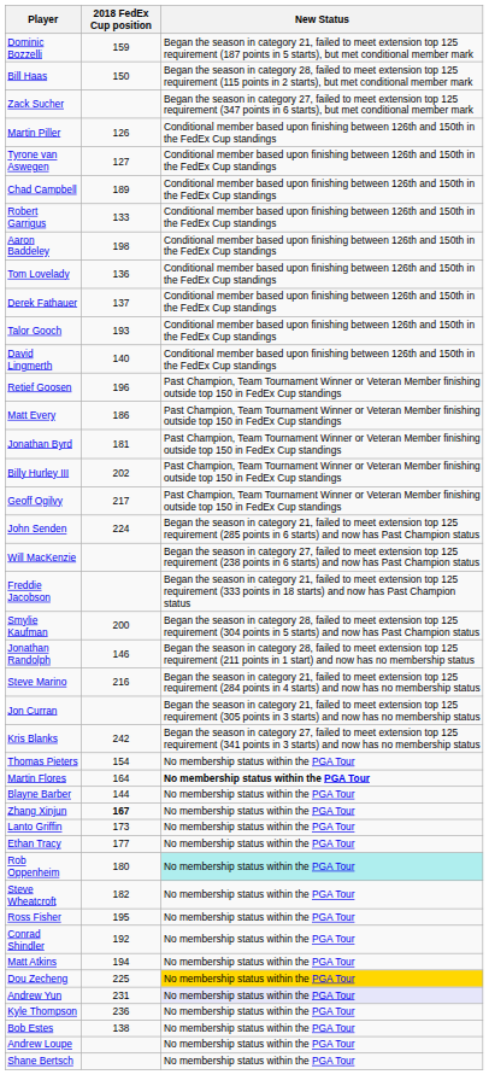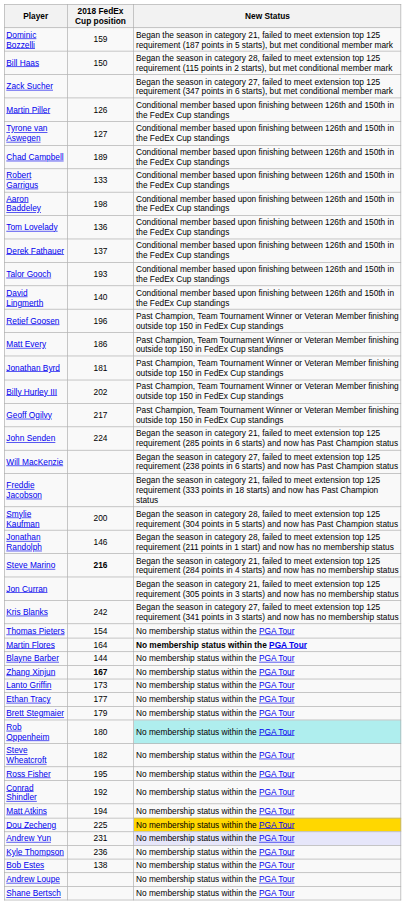 <table class="wikitable sortable" style="font-size: 80%">
 <tr>
 <th>Player</th>
 <th>2018 FedEx Cup position</th>
 <th>New Status</th>
 </tr>
 <tr>
 <td> <a href='#'>Dominic Bozzelli</a></td>
 <td style="text-align:center;">159</td>
 <td>Began the season in category 21, failed to meet extension top 125 requirement (187 points in 5 starts), but met conditional member mark</td>
 </tr>
 <tr>
 <td> <a href='#'>Bill Haas</a></td>
 <td style="text-align:center;">150</td>
 <td>Began the season in category 28, failed to meet extension top 125 requirement (115 points in 2 starts), but met conditional member mark</td>
 </tr>
 <tr>
 <td> <a href='#'>Zack Sucher</a></td>
 <td style="text-align:center;"></td>
 <td>Began the season in category 27, failed to meet extension top 125 requirement (347 points in 6 starts), but met conditional member mark</td>
 </tr>
 <tr>
 <td> <a href='#'>Martin Piller</a></td>
 <td style="text-align:center;">126</td>
 <td>Conditional member based upon finishing between 126th and 150th in the FedEx Cup standings</td>
 </tr>
 <tr>
 <td> <a href='#'>Tyrone van Aswegen</a></td>
 <td style="text-align:center;">127</td>
 <td>Conditional member based upon finishing between 126th and 150th in the FedEx Cup standings</td>
 </tr>
 <tr>
 <td> <a href='#'>Chad Campbell</a></td>
 <td style="text-align:center;">189</td>
 <td>Conditional member based upon finishing between 126th and 150th in the FedEx Cup standings</td>
 </tr>
 <tr>
 <td> <a href='#'>Robert Garrigus</a></td>
 <td style="text-align:center;">133</td>
 <td>Conditional member based upon finishing between 126th and 150th in the FedEx Cup standings</td>
 </tr>
 <tr>
 <td> <a href='#'>Aaron Baddeley</a></td>
 <td style="text-align:center;">198</td>
 <td>Conditional member based upon finishing between 126th and 150th in the FedEx Cup standings</td>
 </tr>
 <tr>
 <td> <a href='#'>Tom Lovelady</a></td>
 <td style="text-align:center;">136</td>
 <td>Conditional member based upon finishing between 126th and 150th in the FedEx Cup standings</td>
 </tr>
 <tr>
 <td> <a href='#'>Derek Fathauer</a></td>
 <td style="text-align:center;">137</td>
 <td>Conditional member based upon finishing between 126th and 150th in the FedEx Cup standings</td>
 </tr>
 <tr>
 <td> <a href='#'>Talor Gooch</a></td>
 <td style="text-align:center;">193</td>
 <td>Conditional member based upon finishing between 126th and 150th in the FedEx Cup standings</td>
 </tr>
 <tr>
 <td> <a href='#'>David Lingmerth</a></td>
 <td style="text-align:center;">140</td>
 <td>Conditional member based upon finishing between 126th and 150th in the FedEx Cup standings</td>
 </tr>
 <tr>
 <td> <a href='#'>Retief Goosen</a></td>
 <td style="text-align:center;">196</td>
 <td>Past Champion, Team Tournament Winner or Veteran Member finishing outside top 150 in FedEx Cup standings</td>
 </tr>
 <tr>
 <td> <a href='#'>Matt Every</a></td>
 <td style="text-align:center;">186</td>
 <td>Past Champion, Team Tournament Winner or Veteran Member finishing outside top 150 in FedEx Cup standings</td>
 </tr>
 <tr>
 <td> <a href='#'>Jonathan Byrd</a></td>
 <td style="text-align:center;">181</td>
 <td>Past Champion, Team Tournament Winner or Veteran Member finishing outside top 150 in FedEx Cup standings</td>
 </tr>
 <tr>
 <td> <a href='#'>Billy Hurley III</a></td>
 <td style="text-align:center;">202</td>
 <td>Past Champion, Team Tournament Winner or Veteran Member finishing outside top 150 in FedEx Cup standings</td>
 </tr>
 <tr>
 <td> <a href='#'>Geoff Ogilvy</a></td>
 <td style="text-align:center;">217</td>
 <td>Past Champion, Team Tournament Winner or Veteran Member finishing outside top 150 in FedEx Cup standings</td>
 </tr>
 <tr>
 <td> <a href='#'>John Senden</a></td>
 <td style="text-align:center;">224</td>
 <td>Began the season in category 21, failed to meet extension top 125 requirement (285 points in 6 starts) and now has Past Champion status</td>
 </tr>
 <tr>
 <td> <a href='#'>Will MacKenzie</a></td>
 <td style="text-align:center;"></td>
 <td>Began the season in category 27, failed to meet extension top 125 requirement (238 points in 6 starts) and now has Past Champion status</td>
 </tr>
 <tr>
 <td> <a href='#'>Freddie Jacobson</a></td>
 <td style="text-align:center;"></td>
 <td>Began the season in category 21, failed to meet extension top 125 requirement (333 points in 18 starts) and now has Past Champion status</td>
 </tr>
 <tr>
 <td> <a href='#'>Smylie Kaufman</a></td>
 <td style="text-align:center;">200</td>
 <td>Began the season in category 28, failed to meet extension top 125 requirement (304 points in 5 starts) and now has Past Champion status</td>
 </tr>
 <tr>
 <td> <a href='#'>Jonathan Randolph</a></td>
 <td style="text-align:center;">146</td>
 <td>Began the season in category 28, failed to meet extension top 125 requirement (211 points in 1 start) and now has no membership status</td>
 </tr>
 <tr>
 <td> <a href='#'>Steve Marino</a></td>
-<td style="text-align:center;">216</td>
+<td style="text-align:center;"><strong>216</strong></td>
 <td>Began the season in category 21, failed to meet extension top 125 requirement (284 points in 4 starts) and now has no membership status</td>
 </tr>
 <tr>
 <td> <a href='#'>Jon Curran</a></td>
 <td style="text-align:center;"></td>
 <td>Began the season in category 21, failed to meet extension top 125 requirement (305 points in 3 starts) and now has no membership status</td>
 </tr>
 <tr>
 <td> <a href='#'>Kris Blanks</a></td>
 <td style="text-align:center;">242</td>
 <td>Began the season in category 27, failed to meet extension top 125 requirement (341 points in 3 starts) and now has no membership status</td>
 </tr>
 <tr>
 <td> <a href='#'>Thomas Pieters</a></td>
 <td style="text-align:center;">154</td>
 <td>No membership status within the <a href='#'>PGA Tour</a></td>
 </tr>
 <tr>
 <td> <a href='#'>Martin Flores</a></td>
 <td style="text-align:center;">164</td>
 <td><strong>No membership status within the <a href='#'>PGA Tour</a></strong></td>
 </tr>
 <tr>
 <td> <a href='#'>Blayne Barber</a></td>
 <td style="text-align:center;">144</td>
 <td>No membership status within the <a href='#'>PGA Tour</a></td>
 </tr>
 <tr>
 <td> <a href='#'>Zhang Xinjun</a></td>
 <td style="text-align:center;"><strong>167</strong></td>
 <td>No membership status within the <a href='#'>PGA Tour</a></td>
 </tr>
 <tr>
 <td> <a href='#'>Lanto Griffin</a></td>
 <td style="text-align:center;">173</td>
 <td>No membership status within the <a href='#'>PGA Tour</a></td>
 </tr>
 <tr>
 <td> <a href='#'>Ethan Tracy</a></td>
 <td style="text-align:center;">177</td>
+<td>No membership status within the <a href='#'>PGA Tour</a></td>
+</tr>
+<tr>
+<td> <a href='#'>Brett Stegmaier</a></td>
+<td style="text-align:center;">179</td>
 <td>No membership status within the <a href='#'>PGA Tour</a></td>
 </tr>
 <tr>
 <td> <a href='#'>Rob Oppenheim</a></td>
 <td style="text-align:center;">180</td>
 <td style="background: paleturquoise;">No membership status within the <a href='#'>PGA Tour</a></td>
 </tr>
 <tr>
 <td> <a href='#'>Steve Wheatcroft</a></td>
 <td style="text-align:center;">182</td>
 <td>No membership status within the <a href='#'>PGA Tour</a></td>
 </tr>
 <tr>
 <td> <a href='#'>Ross Fisher</a></td>
 <td style="text-align:center;">195</td>
 <td>No membership status within the <a href='#'>PGA Tour</a></td>
 </tr>
 <tr>
 <td> <a href='#'>Conrad Shindler</a></td>
 <td style="text-align:center;">192</td>
 <td>No membership status within the <a href='#'>PGA Tour</a></td>
 </tr>
 <tr>
 <td> <a href='#'>Matt Atkins</a></td>
 <td style="text-align:center;">194</td>
 <td>No membership status within the <a href='#'>PGA Tour</a></td>
 </tr>
 <tr>
 <td> <a href='#'>Dou Zecheng</a></td>
 <td style="text-align:center;">225</td>
 <td style="background: gold;">No membership status within the <a href='#'>PGA Tour</a></td>
 </tr>
 <tr>
 <td> <a href='#'>Andrew Yun</a></td>
 <td style="text-align:center;">231</td>
 <td style="background: lavender;">No membership status within the <a href='#'>PGA Tour</a></td>
 </tr>
 <tr>
 <td> <a href='#'>Kyle Thompson</a></td>
 <td style="text-align:center;">236</td>
 <td>No membership status within the <a href='#'>PGA Tour</a></td>
 </tr>
 <tr>
 <td> <a href='#'>Bob Estes</a></td>
 <td style="text-align:center;">138</td>
 <td>No membership status within the <a href='#'>PGA Tour</a></td>
 </tr>
 <tr>
 <td> <a href='#'>Andrew Loupe</a></td>
 <td style="text-align:center;"></td>
 <td>No membership status within the <a href='#'>PGA Tour</a></td>
 </tr>
 <tr>
 <td> <a href='#'>Shane Bertsch</a></td>
 <td style="text-align:center;"></td>
 <td>No membership status within the <a href='#'>PGA Tour</a></td>
 </tr>
 </table>
